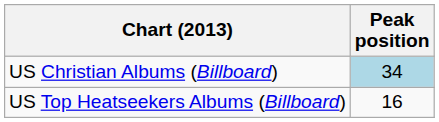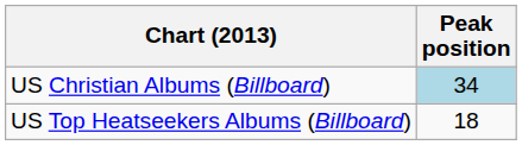 <table class="wikitable sortable">
 <tr>
 <th>Chart (2013)</th>
 <th>Peak<br>position</th>
 </tr>
 <tr>
 <td>US <a href='#'>Christian Albums</a> (<em><a href='#'>Billboard</a></em>)</td>
 <td align=center style="background: lightblue;">34</td>
 </tr>
 <tr>
 <td>US <a href='#'>Top Heatseekers Albums</a> (<em><a href='#'>Billboard</a></em>)</td>
-<td align=center>16</td>
+<td align=center>18</td>
 </tr>
 </table>
